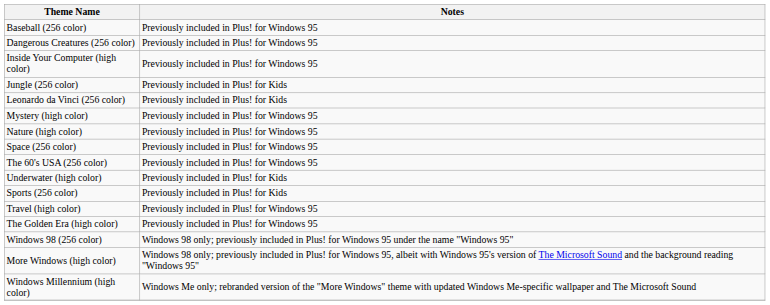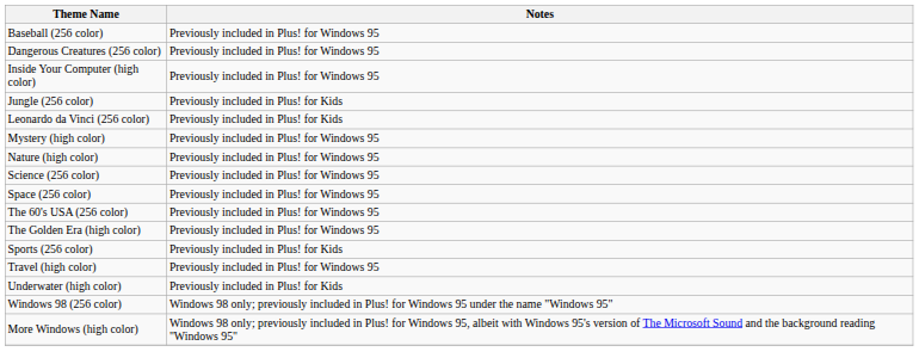 <table class="wikitable sortable collapsible">
 <tr>
 <th>Theme Name</th>
 <th>Notes</th>
 </tr>
 <tr>
 <td>Baseball (256 color)</td>
 <td>Previously included in Plus! for Windows 95</td>
 </tr>
 <tr>
 <td>Dangerous Creatures (256 color)</td>
 <td>Previously included in Plus! for Windows 95</td>
 </tr>
 <tr>
 <td>Inside Your Computer (high color)</td>
 <td>Previously included in Plus! for Windows 95</td>
 </tr>
 <tr>
 <td>Jungle (256 color)</td>
 <td>Previously included in Plus! for Kids</td>
 </tr>
 <tr>
 <td>Leonardo da Vinci (256 color)</td>
 <td>Previously included in Plus! for Kids</td>
 </tr>
 <tr>
 <td>Mystery (high color)</td>
 <td>Previously included in Plus! for Windows 95</td>
 </tr>
 <tr>
 <td>Nature (high color)</td>
 <td>Previously included in Plus! for Windows 95</td>
 </tr>
 <tr>
+<td>Science (256 color)</td>
+<td>Previously included in Plus! for Windows 95</td>
+</tr>
+<tr>
 <td>Space (256 color)</td>
 <td>Previously included in Plus! for Windows 95</td>
 </tr>
 <tr>
 <td>The 60's USA (256 color)</td>
 <td>Previously included in Plus! for Windows 95</td>
 </tr>
 <tr>
-<td>Underwater (high color)</td>
-<td>Previously included in Plus! for Kids</td>
+<td>The Golden Era (high color)</td>
+<td>Previously included in Plus! for Windows 95</td>
 </tr>
 <tr>
 <td>Sports (256 color)</td>
 <td>Previously included in Plus! for Kids</td>
 </tr>
 <tr>
 <td>Travel (high color)</td>
 <td>Previously included in Plus! for Windows 95</td>
 </tr>
 <tr>
-<td>The Golden Era (high color)</td>
-<td>Previously included in Plus! for Windows 95</td>
+<td>Underwater (high color)</td>
+<td>Previously included in Plus! for Kids</td>
 </tr>
 <tr>
 <td>Windows 98 (256 color)</td>
 <td>Windows 98 only; previously included in Plus! for Windows 95 under the name "Windows 95"</td>
 </tr>
 <tr>
 <td>More Windows (high color)</td>
 <td>Windows 98 only; previously included in Plus! for Windows 95, albeit with Windows 95's version of <a href='#'>The Microsoft Sound</a> and the background reading "Windows 95"</td>
 </tr>
 <tr>
-<td>Windows Millennium (high color)</td>
-<td>Windows Me only; rebranded version of the "More Windows" theme with updated Windows Me-specific wallpaper and The Microsoft Sound</td>
-</tr>
-<tr>
 </tr>
 </table>
